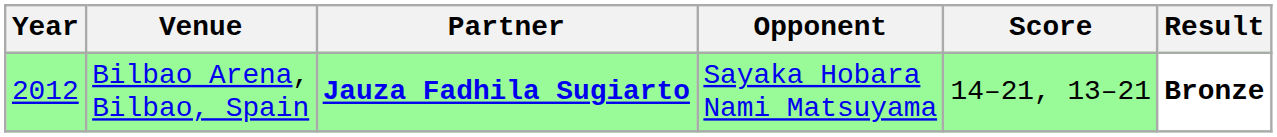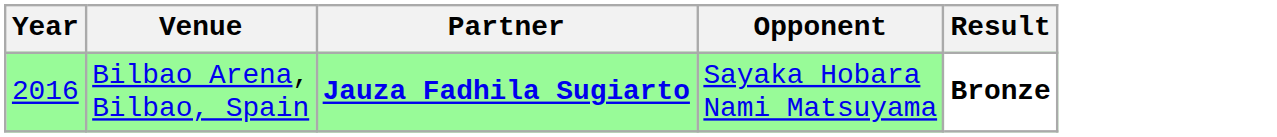 <table class="sortable wikitable" style="font-size: 90%">
 <tr>
 <th>Year</th>
 <th>Venue</th>
 <th>Partner</th>
 <th>Opponent</th>
-<th>Score</th>
 <th>Result</th>
 </tr>
 <tr style="background:#98FB98">
-<td align="center"><a href='#'>2012</a></td>
+<td align="center"><a href='#'>2016</a></td>
 <td align="left"><a href='#'>Bilbao Arena</a>,<br><a href='#'>Bilbao, Spain</a></td>
 <td align="left"><strong> <a href='#'>Jauza Fadhila Sugiarto</a></strong></td>
 <td align="left"> <a href='#'>Sayaka Hobara</a> <br>  <a href='#'>Nami Matsuyama</a></td>
-<td align="left">14–21, 13–21</td>
 <td style="text-align:left; background:white"> <strong>Bronze</strong></td>
 </tr>
 </table>
